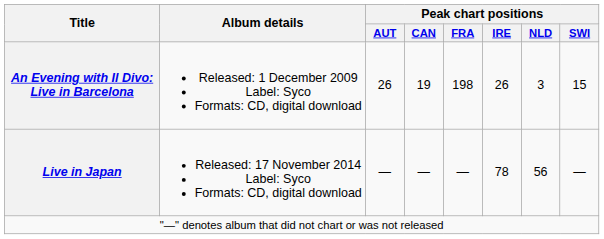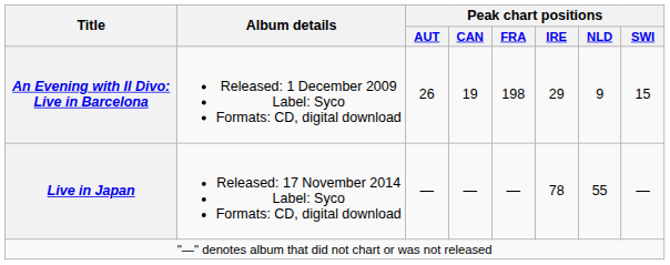 <table class="wikitable plainrowheaders" style="text-align:center;" border="1">
 <tr>
 <th scope="col" rowspan="2" style="width:12em;">Title</th>
 <th scope="col" rowspan="2" style="width:16em;">Album details</th>
 <th scope="col" colspan="6">Peak chart positions</th>
 </tr>
 <tr>
 <th scope="col" style="width:3em;font-size:90%;"><a href='#'>AUT</a><br></th>
 <th scope="col" style="width:3em;font-size:90%;"><a href='#'>CAN</a><br></th>
 <th scope="col" style="width:3em;font-size:90%;"><a href='#'>FRA</a><br></th>
 <th scope="col" style="width:3em;font-size:90%;"><a href='#'>IRE</a><br></th>
 <th scope="col" style="width:3em;font-size:90%;"><a href='#'>NLD</a><br></th>
 <th scope="col" style="width:3em;font-size:90%;"><a href='#'>SWI</a><br></th>
 </tr>
 <tr>
 <th scope="row"><em><a href='#'>An Evening with Il Divo: Live in Barcelona</a></em></th>
 <td><br><ul><li>Released: 1 December 2009</li><li>Label: Syco</li><li>Formats: CD, digital download</li></ul></td>
 <td>26</td>
 <td>19</td>
 <td>198</td>
-<td>26</td>
-<td>3</td>
+<td>29</td>
+<td>9</td>
 <td>15</td>
 </tr>
 <tr>
 <th scope="row"><em><a href='#'>Live in Japan</a></em></th>
 <td><br><ul><li>Released: 17 November 2014</li><li>Label: Syco</li><li>Formats: CD, digital download</li></ul></td>
 <td>—</td>
 <td>—</td>
 <td>—</td>
 <td>78</td>
-<td>56</td>
+<td>55</td>
 <td>—</td>
 </tr>
 <tr>
 <td align="center" colspan="14" style="font-size:90%">"—" denotes album that did not chart or was not released</td>
 </tr>
 </table>
